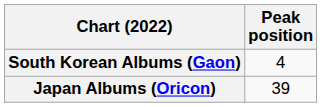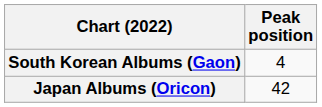 <table class="wikitable plainrowheaders" style="text-align:center">
 <tr>
 <th scope="col">Chart (2022)</th>
 <th scope="col">Peak<br>position</th>
 </tr>
 <tr>
 <th scope="row">South Korean Albums (<a href='#'>Gaon</a>)</th>
 <td>4</td>
 </tr>
 <tr>
 <th scope="row">Japan Albums (<a href='#'>Oricon</a>)</th>
-<td>39</td>
+<td>42</td>
 </tr>
 </table>
